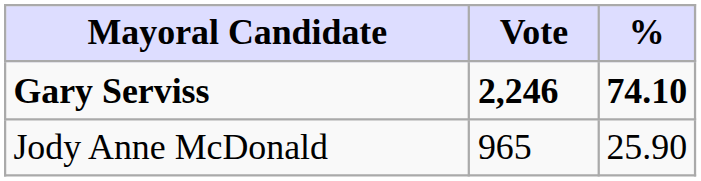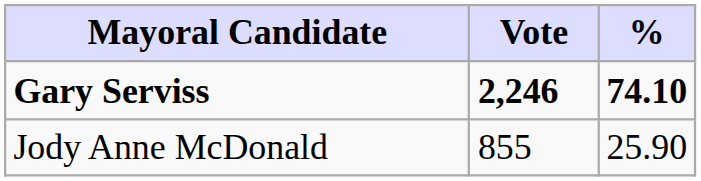 <table class="wikitable">
 <tr>
 <th style="background:#ddf; width:200px;">Mayoral Candidate</th>
 <th style="background:#ddf; width:50px;">Vote</th>
 <th style="background:#ddf; width:30px;">%</th>
 </tr>
 <tr>
 <td><strong>Gary Serviss</strong></td>
 <td><strong>2,246</strong></td>
 <td><strong>74.10</strong></td>
 </tr>
 <tr>
 <td>Jody Anne McDonald</td>
-<td>965</td>
+<td>855</td>
 <td>25.90</td>
 </tr>
 </table>
